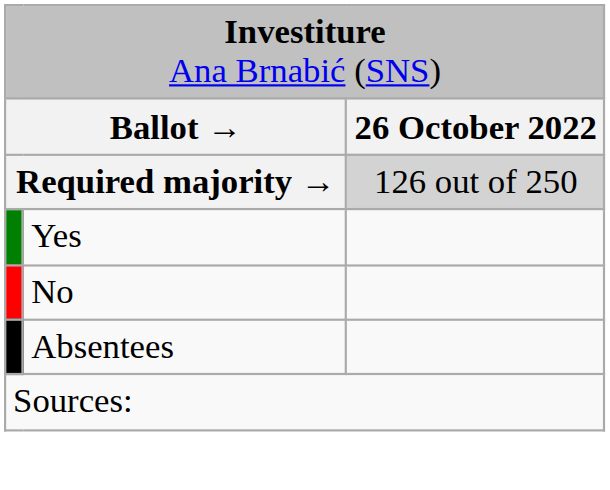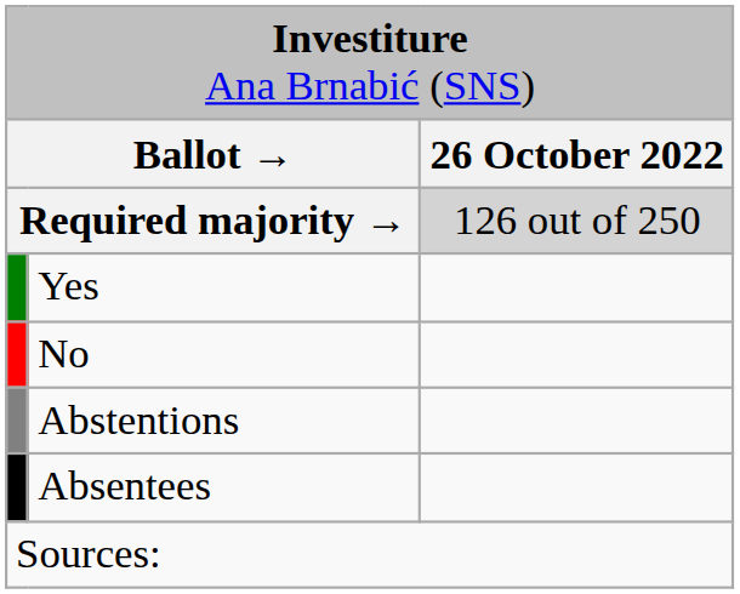 <table class="wikitable" style="text-align:center">
 <tr>
 <td colspan="3" align="center" bgcolor="#C0C0C0"><strong>Investiture</strong><br><a href='#'>Ana Brnabić</a> (<a href='#'>SNS</a>)</td>
 </tr>
 <tr>
 <th colspan="2" style="width:150px">Ballot →</th>
 <th>26 October 2022</th>
 </tr>
 <tr>
 <th colspan="2">Required majority →</th>
 <td style="background: lightgrey;">126 out of 250</td>
 </tr>
 <tr>
 <th style="width:1px; background:green"></th>
 <td style="text-align:left"><span>Yes</span></td>
 <td></td>
 </tr>
 <tr>
 <th style="background:red"></th>
 <td style="text-align:left"><span>No</span></td>
 <td></td>
 </tr>
 <tr>
+<th style="background:gray"></th>
+<td style="text-align:left"><span>Abstentions</span></td>
+<td></td>
+</tr>
+<tr>
 <th style="background:black"></th>
 <td style="text-align:left"><span>Absentees</span></td>
 <td></td>
 </tr>
 <tr>
 <td colspan="3" style="text-align:left">Sources:</td>
 </tr>
 </table>
